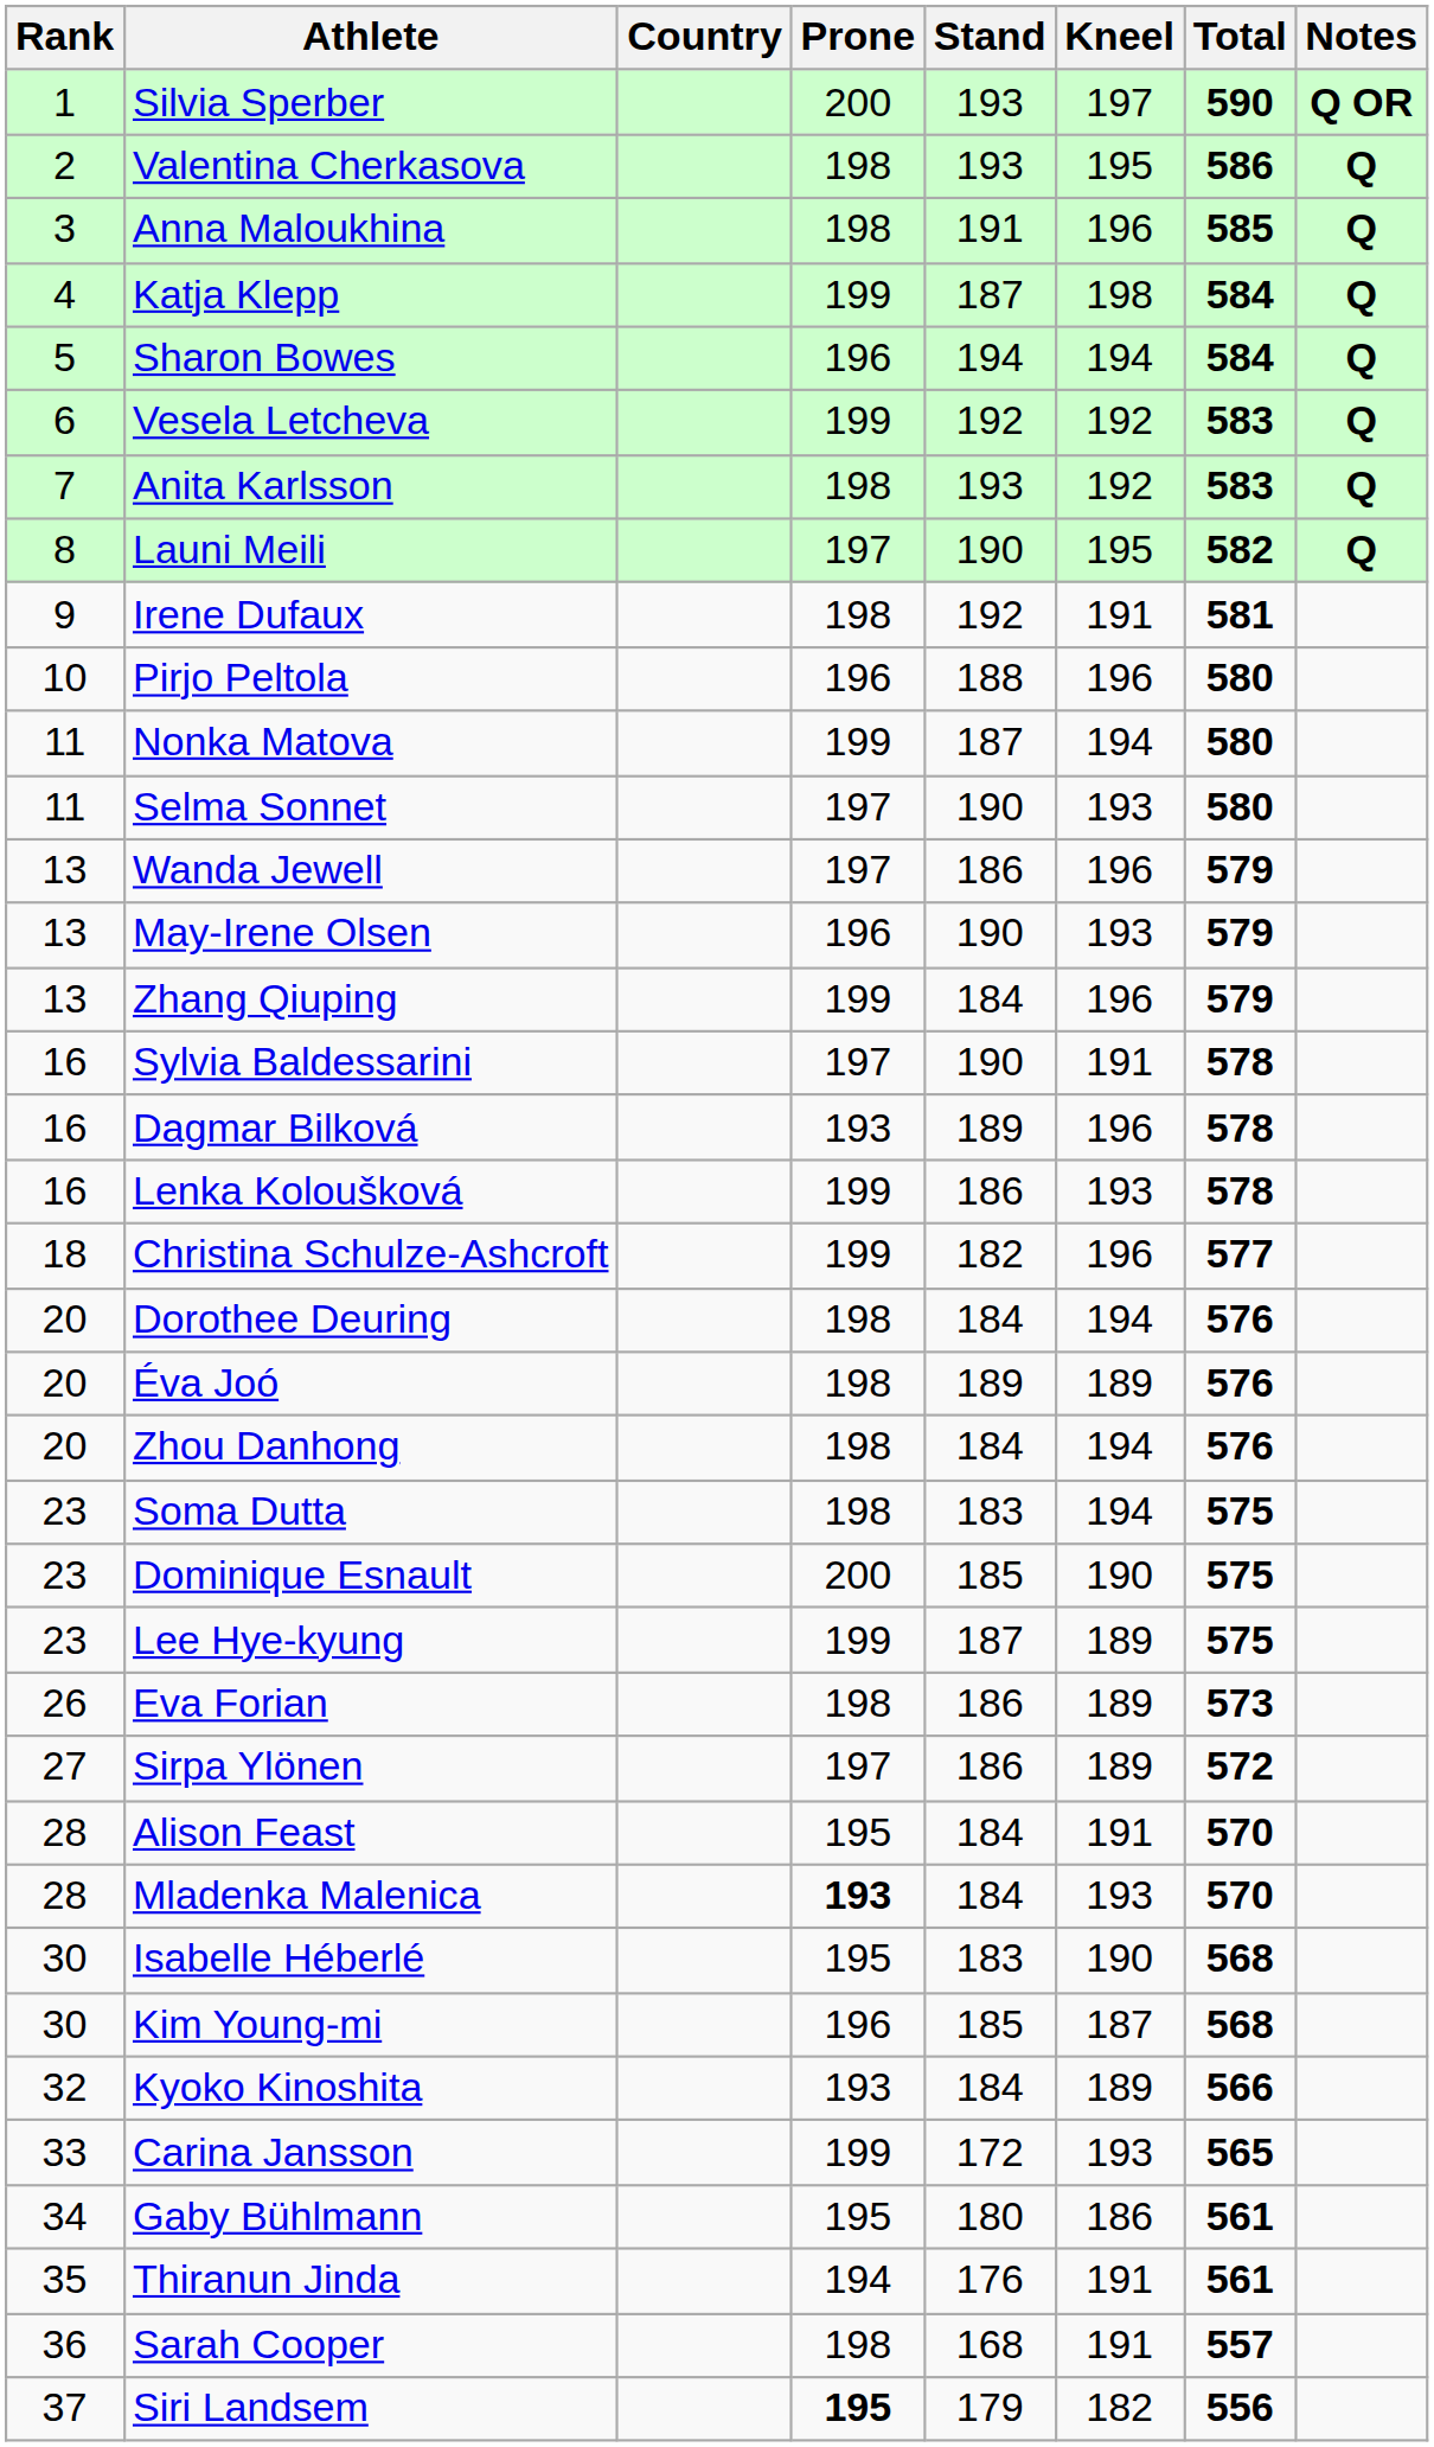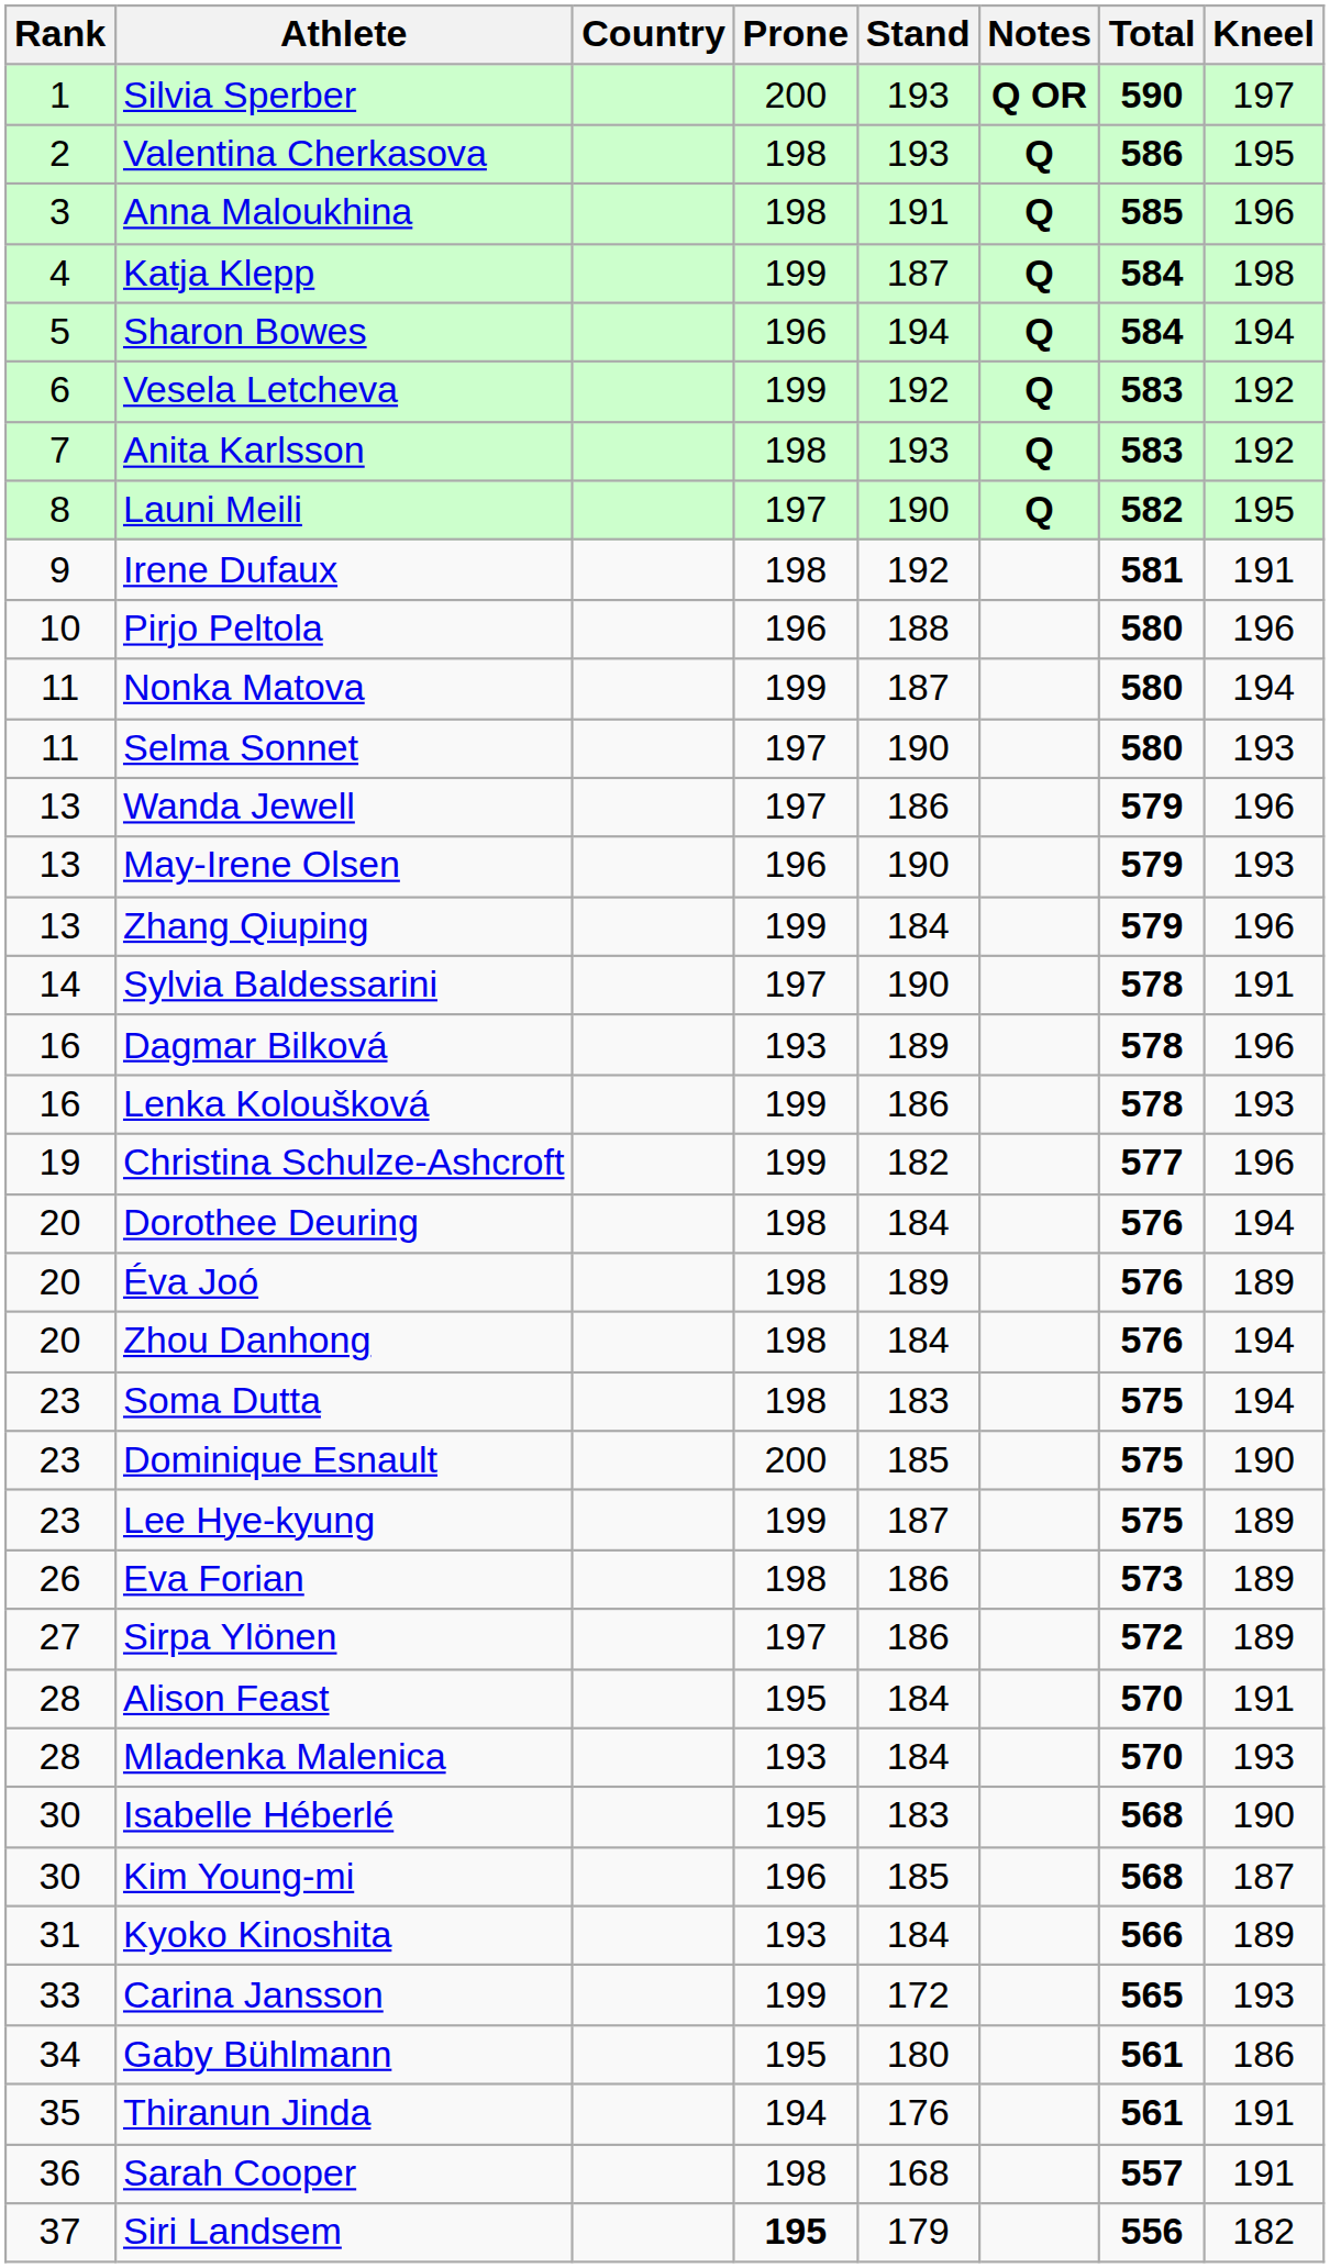 <table class="wikitable sortable" style="text-align: center">
 <tr>
 <th>Rank</th>
 <th>Athlete</th>
 <th>Country</th>
 <th>Prone</th>
 <th>Stand</th>
+<th>Notes</th>
+<th>Total</th>
 <th>Kneel</th>
-<th>Total</th>
-<th>Notes</th>
 </tr>
 <tr bgcolor=#ccffcc>
 <td>1</td>
 <td align=left><a href='#'>Silvia Sperber</a></td>
 <td align=left></td>
 <td>200</td>
 <td>193</td>
+<td><strong>Q OR</strong></td>
+<td><strong>590</strong></td>
 <td>197</td>
-<td><strong>590</strong></td>
-<td><strong>Q OR</strong></td>
 </tr>
 <tr bgcolor=#ccffcc>
 <td>2</td>
 <td align=left><a href='#'>Valentina Cherkasova</a></td>
 <td align=left></td>
 <td>198</td>
 <td>193</td>
+<td><strong>Q</strong></td>
+<td><strong>586</strong></td>
 <td>195</td>
-<td><strong>586</strong></td>
-<td><strong>Q</strong></td>
 </tr>
 <tr bgcolor=#ccffcc>
 <td>3</td>
 <td align=left><a href='#'>Anna Maloukhina</a></td>
 <td align=left></td>
 <td>198</td>
 <td>191</td>
+<td><strong>Q</strong></td>
+<td><strong>585</strong></td>
 <td>196</td>
-<td><strong>585</strong></td>
-<td><strong>Q</strong></td>
 </tr>
 <tr bgcolor=#ccffcc>
 <td>4</td>
 <td align=left><a href='#'>Katja Klepp</a></td>
 <td align=left></td>
 <td>199</td>
 <td>187</td>
+<td><strong>Q</strong></td>
+<td><strong>584</strong></td>
 <td>198</td>
-<td><strong>584</strong></td>
-<td><strong>Q</strong></td>
 </tr>
 <tr bgcolor=#ccffcc>
 <td>5</td>
 <td align=left><a href='#'>Sharon Bowes</a></td>
 <td align=left></td>
 <td>196</td>
 <td>194</td>
+<td><strong>Q</strong></td>
+<td><strong>584</strong></td>
 <td>194</td>
-<td><strong>584</strong></td>
-<td><strong>Q</strong></td>
 </tr>
 <tr bgcolor=#ccffcc>
 <td>6</td>
 <td align=left><a href='#'>Vesela Letcheva</a></td>
 <td align=left></td>
 <td>199</td>
 <td>192</td>
+<td><strong>Q</strong></td>
+<td><strong>583</strong></td>
 <td>192</td>
-<td><strong>583</strong></td>
-<td><strong>Q</strong></td>
 </tr>
 <tr bgcolor=#ccffcc>
 <td>7</td>
 <td align=left><a href='#'>Anita Karlsson</a></td>
 <td align=left></td>
 <td>198</td>
 <td>193</td>
+<td><strong>Q</strong></td>
+<td><strong>583</strong></td>
 <td>192</td>
-<td><strong>583</strong></td>
-<td><strong>Q</strong></td>
 </tr>
 <tr bgcolor=#ccffcc>
 <td>8</td>
 <td align=left><a href='#'>Launi Meili</a></td>
 <td align=left></td>
 <td>197</td>
 <td>190</td>
+<td><strong>Q</strong></td>
+<td><strong>582</strong></td>
 <td>195</td>
-<td><strong>582</strong></td>
-<td><strong>Q</strong></td>
 </tr>
 <tr>
 <td>9</td>
 <td align=left><a href='#'>Irene Dufaux</a></td>
 <td align=left></td>
 <td>198</td>
 <td>192</td>
+<td></td>
+<td><strong>581</strong></td>
 <td>191</td>
-<td><strong>581</strong></td>
-<td></td>
 </tr>
 <tr>
 <td>10</td>
 <td align=left><a href='#'>Pirjo Peltola</a></td>
 <td align=left></td>
 <td>196</td>
 <td>188</td>
+<td></td>
+<td><strong>580</strong></td>
 <td>196</td>
-<td><strong>580</strong></td>
-<td></td>
 </tr>
 <tr>
 <td>11</td>
 <td align=left><a href='#'>Nonka Matova</a></td>
 <td align=left></td>
 <td>199</td>
 <td>187</td>
+<td></td>
+<td><strong>580</strong></td>
 <td>194</td>
-<td><strong>580</strong></td>
-<td></td>
 </tr>
 <tr>
 <td>11</td>
 <td align=left><a href='#'>Selma Sonnet</a></td>
 <td align=left></td>
 <td>197</td>
 <td>190</td>
+<td></td>
+<td><strong>580</strong></td>
 <td>193</td>
-<td><strong>580</strong></td>
-<td></td>
 </tr>
 <tr>
 <td>13</td>
 <td align=left><a href='#'>Wanda Jewell</a></td>
 <td align=left></td>
 <td>197</td>
 <td>186</td>
+<td></td>
+<td><strong>579</strong></td>
 <td>196</td>
-<td><strong>579</strong></td>
-<td></td>
 </tr>
 <tr>
 <td>13</td>
 <td align=left><a href='#'>May-Irene Olsen</a></td>
 <td align=left></td>
 <td>196</td>
 <td>190</td>
+<td></td>
+<td><strong>579</strong></td>
 <td>193</td>
-<td><strong>579</strong></td>
-<td></td>
 </tr>
 <tr>
 <td>13</td>
 <td align=left><a href='#'>Zhang Qiuping</a></td>
 <td align=left></td>
 <td>199</td>
 <td>184</td>
+<td></td>
+<td><strong>579</strong></td>
 <td>196</td>
-<td><strong>579</strong></td>
-<td></td>
 </tr>
 <tr>
-<td>16</td>
+<td>14</td>
 <td align=left><a href='#'>Sylvia Baldessarini</a></td>
 <td align=left></td>
 <td>197</td>
 <td>190</td>
+<td></td>
+<td><strong>578</strong></td>
 <td>191</td>
-<td><strong>578</strong></td>
-<td></td>
 </tr>
 <tr>
 <td>16</td>
 <td align=left><a href='#'>Dagmar Bilková</a></td>
 <td align=left></td>
 <td>193</td>
 <td>189</td>
+<td></td>
+<td><strong>578</strong></td>
 <td>196</td>
-<td><strong>578</strong></td>
-<td></td>
 </tr>
 <tr>
 <td>16</td>
 <td align=left><a href='#'>Lenka Koloušková</a></td>
 <td align=left></td>
 <td>199</td>
 <td>186</td>
+<td></td>
+<td><strong>578</strong></td>
 <td>193</td>
-<td><strong>578</strong></td>
-<td></td>
 </tr>
 <tr>
-<td>18</td>
+<td>19</td>
 <td align=left><a href='#'>Christina Schulze-Ashcroft</a></td>
 <td align=left></td>
 <td>199</td>
 <td>182</td>
+<td></td>
+<td><strong>577</strong></td>
 <td>196</td>
-<td><strong>577</strong></td>
-<td></td>
 </tr>
 <tr>
 <td>20</td>
 <td align=left><a href='#'>Dorothee Deuring</a></td>
 <td align=left></td>
 <td>198</td>
 <td>184</td>
+<td></td>
+<td><strong>576</strong></td>
 <td>194</td>
-<td><strong>576</strong></td>
-<td></td>
 </tr>
 <tr>
 <td>20</td>
 <td align=left><a href='#'>Éva Joó</a></td>
 <td align=left></td>
 <td>198</td>
 <td>189</td>
+<td></td>
+<td><strong>576</strong></td>
 <td>189</td>
-<td><strong>576</strong></td>
-<td></td>
 </tr>
 <tr>
 <td>20</td>
 <td align=left><a href='#'>Zhou Danhong</a></td>
 <td align=left></td>
 <td>198</td>
 <td>184</td>
+<td></td>
+<td><strong>576</strong></td>
 <td>194</td>
-<td><strong>576</strong></td>
-<td></td>
 </tr>
 <tr>
 <td>23</td>
 <td align=left><a href='#'>Soma Dutta</a></td>
 <td align=left></td>
 <td>198</td>
 <td>183</td>
+<td></td>
+<td><strong>575</strong></td>
 <td>194</td>
-<td><strong>575</strong></td>
-<td></td>
 </tr>
 <tr>
 <td>23</td>
 <td align=left><a href='#'>Dominique Esnault</a></td>
 <td align=left></td>
 <td>200</td>
 <td>185</td>
+<td></td>
+<td><strong>575</strong></td>
 <td>190</td>
-<td><strong>575</strong></td>
-<td></td>
 </tr>
 <tr>
 <td>23</td>
 <td align=left><a href='#'>Lee Hye-kyung</a></td>
 <td align=left></td>
 <td>199</td>
 <td>187</td>
+<td></td>
+<td><strong>575</strong></td>
 <td>189</td>
-<td><strong>575</strong></td>
-<td></td>
 </tr>
 <tr>
 <td>26</td>
 <td align=left><a href='#'>Eva Forian</a></td>
 <td align=left></td>
 <td>198</td>
 <td>186</td>
+<td></td>
+<td><strong>573</strong></td>
 <td>189</td>
-<td><strong>573</strong></td>
-<td></td>
 </tr>
 <tr>
 <td>27</td>
 <td align=left><a href='#'>Sirpa Ylönen</a></td>
 <td align=left></td>
 <td>197</td>
 <td>186</td>
+<td></td>
+<td><strong>572</strong></td>
 <td>189</td>
-<td><strong>572</strong></td>
-<td></td>
 </tr>
 <tr>
 <td>28</td>
 <td align=left><a href='#'>Alison Feast</a></td>
 <td align=left></td>
 <td>195</td>
 <td>184</td>
+<td></td>
+<td><strong>570</strong></td>
 <td>191</td>
-<td><strong>570</strong></td>
-<td></td>
 </tr>
 <tr>
 <td>28</td>
 <td align=left><a href='#'>Mladenka Malenica</a></td>
 <td align=left></td>
-<td><strong>193</strong></td>
+<td>193</td>
 <td>184</td>
+<td></td>
+<td><strong>570</strong></td>
 <td>193</td>
-<td><strong>570</strong></td>
-<td></td>
 </tr>
 <tr>
 <td>30</td>
 <td align=left><a href='#'>Isabelle Héberlé</a></td>
 <td align=left></td>
 <td>195</td>
 <td>183</td>
+<td></td>
+<td><strong>568</strong></td>
 <td>190</td>
-<td><strong>568</strong></td>
-<td></td>
 </tr>
 <tr>
 <td>30</td>
 <td align=left><a href='#'>Kim Young-mi</a></td>
 <td align=left></td>
 <td>196</td>
 <td>185</td>
+<td></td>
+<td><strong>568</strong></td>
 <td>187</td>
-<td><strong>568</strong></td>
-<td></td>
 </tr>
 <tr>
-<td>32</td>
+<td>31</td>
 <td align=left><a href='#'>Kyoko Kinoshita</a></td>
 <td align=left></td>
 <td>193</td>
 <td>184</td>
+<td></td>
+<td><strong>566</strong></td>
 <td>189</td>
-<td><strong>566</strong></td>
-<td></td>
 </tr>
 <tr>
 <td>33</td>
 <td align=left><a href='#'>Carina Jansson</a></td>
 <td align=left></td>
 <td>199</td>
 <td>172</td>
+<td></td>
+<td><strong>565</strong></td>
 <td>193</td>
-<td><strong>565</strong></td>
-<td></td>
 </tr>
 <tr>
 <td>34</td>
 <td align=left><a href='#'>Gaby Bühlmann</a></td>
 <td align=left></td>
 <td>195</td>
 <td>180</td>
+<td></td>
+<td><strong>561</strong></td>
 <td>186</td>
-<td><strong>561</strong></td>
-<td></td>
 </tr>
 <tr>
 <td>35</td>
 <td align=left><a href='#'>Thiranun Jinda</a></td>
 <td align=left></td>
 <td>194</td>
 <td>176</td>
+<td></td>
+<td><strong>561</strong></td>
 <td>191</td>
-<td><strong>561</strong></td>
-<td></td>
 </tr>
 <tr>
 <td>36</td>
 <td align=left><a href='#'>Sarah Cooper</a></td>
 <td align=left></td>
 <td>198</td>
 <td>168</td>
+<td></td>
+<td><strong>557</strong></td>
 <td>191</td>
-<td><strong>557</strong></td>
-<td></td>
 </tr>
 <tr>
 <td>37</td>
 <td align=left><a href='#'>Siri Landsem</a></td>
 <td align=left></td>
 <td><strong>195</strong></td>
 <td>179</td>
+<td></td>
+<td><strong>556</strong></td>
 <td>182</td>
-<td><strong>556</strong></td>
-<td></td>
 </tr>
 </table>
